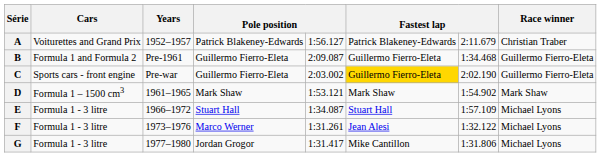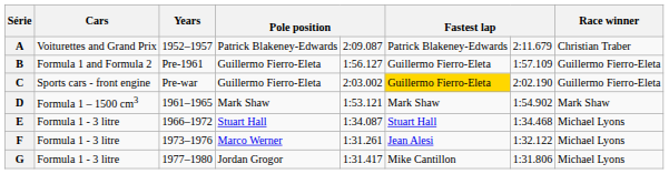 <table class="wikitable" style="font-size:90%">
 <tr>
 <th>Série</th>
 <th>Cars</th>
 <th>Years</th>
 <th colspan=2><br>Pole position</th>
 <th colspan=2><br>Fastest lap</th>
 <th>Race winner</th>
 </tr>
 <tr>
 <th>A</th>
 <td>Voiturettes and Grand Prix</td>
 <td>1952–1957</td>
 <td align=left> Patrick Blakeney-Edwards</td>
-<td>1:56.127</td>
+<td>2:09.087</td>
 <td align=left> Patrick Blakeney-Edwards</td>
 <td>2:11.679</td>
 <td align=left> Christian Traber</td>
 </tr>
 <tr>
 <th>B</th>
 <td>Formula 1 and Formula 2</td>
 <td>Pre-1961</td>
 <td align=left> Guillermo Fierro-Eleta</td>
-<td>2:09.087</td>
+<td>1:56.127</td>
 <td align=left> Guillermo Fierro-Eleta</td>
-<td>1:34.468</td>
+<td>1:57.109</td>
 <td align=left> Guillermo Fierro-Eleta</td>
 </tr>
 <tr>
 <th>C</th>
 <td>Sports cars - front engine</td>
 <td>Pre-war</td>
 <td align=left> Guillermo Fierro-Eleta</td>
 <td>2:03.002</td>
 <td align=left style="background: gold;"> Guillermo Fierro-Eleta</td>
 <td>2:02.190</td>
 <td align=left> Guillermo Fierro-Eleta</td>
 </tr>
 <tr>
 <th>D</th>
 <td>Formula 1 – 1500 cm<sup>3</sup></td>
 <td>1961–1965</td>
 <td align=left> Mark Shaw</td>
 <td>1:53.121</td>
 <td align=left> Mark Shaw</td>
 <td>1:54.902</td>
 <td align=left> Mark Shaw</td>
 </tr>
 <tr>
 <th>E</th>
 <td>Formula 1 - 3 litre</td>
 <td>1966–1972</td>
 <td align=left> <a href='#'>Stuart Hall</a></td>
 <td>1:34.087</td>
 <td align=left> <a href='#'>Stuart Hall</a></td>
-<td>1:57.109</td>
+<td>1:34.468</td>
 <td align=left> Michael Lyons</td>
 </tr>
 <tr>
 <th>F</th>
 <td>Formula 1 - 3 litre</td>
 <td>1973–1976</td>
 <td align=left> <a href='#'>Marco Werner</a></td>
 <td>1:31.261</td>
 <td align=left> <a href='#'>Jean Alesi</a></td>
 <td>1:32.122</td>
 <td align=left> Michael Lyons</td>
 </tr>
 <tr>
 <th>G</th>
 <td>Formula 1 - 3 litre</td>
 <td>1977–1980</td>
 <td align=left> Jordan Grogor</td>
 <td>1:31.417</td>
 <td align=left> Mike Cantillon</td>
 <td>1:31.806</td>
 <td align=left> Michael Lyons</td>
 </tr>
 </table>
